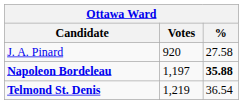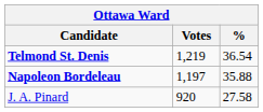 <table class="wikitable">
 <tr>
 <th colspan="3"><a href='#'>Ottawa Ward</a></th>
 </tr>
 <tr>
 <th style="width: 200px">Candidate</th>
 <th style="width: 50px">Votes</th>
 <th style="width: 40px">%</th>
 </tr>
 <tr>
+<td><strong><a href='#'>Telmond St. Denis</a></strong></td>
+<td>1,219</td>
+<td>36.54</td>
+</tr>
+<tr>
+<td><strong><a href='#'>Napoleon Bordeleau</a></strong></td>
+<td>1,197</td>
+<td>35.88</td>
+</tr>
+<tr>
 <td><a href='#'>J. A. Pinard</a></td>
 <td>920</td>
 <td>27.58</td>
 </tr>
-<tr>
-<td><strong><a href='#'>Napoleon Bordeleau</a></strong></td>
-<td>1,197</td>
-<td><strong>35.88</strong></td>
-</tr>
-<tr>
-<td><strong><a href='#'>Telmond St. Denis</a></strong></td>
-<td>1,219</td>
-<td>36.54</td>
-</tr>
 </table>
